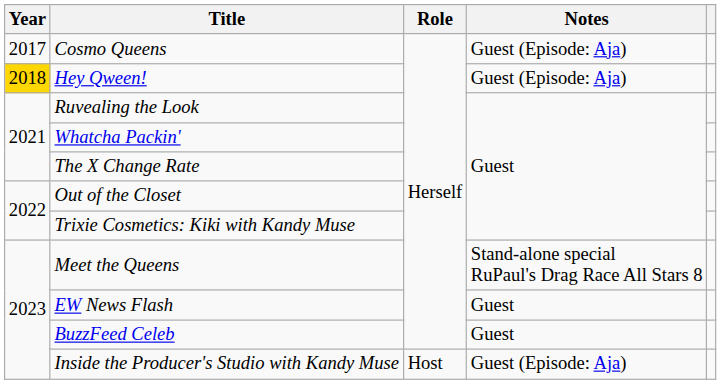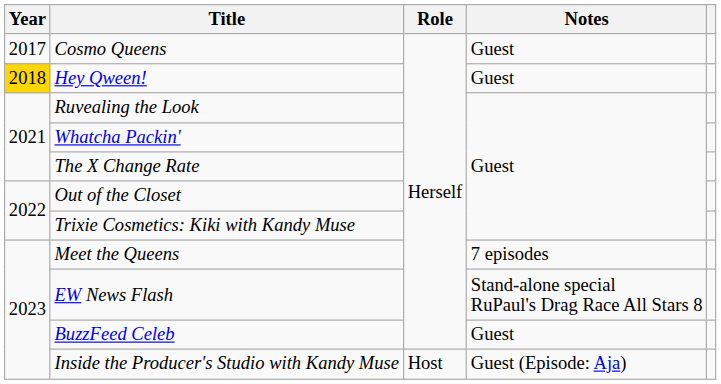 <table class="wikitable plainrowheaders sortable">
 <tr>
 <th scope="col">Year</th>
 <th scope="col">Title</th>
 <th scope="col">Role</th>
 <th scope="col">Notes</th>
 <th class="unsortable" style="text-align: center;"></th>
 </tr>
 <tr>
 <td>2017</td>
 <td><em>Cosmo Queens</em></td>
 <td rowspan="10">Herself</td>
-<td>Guest (Episode: <a href='#'>Aja</a>)</td>
+<td>Guest</td>
 <td style="text-align: center;"></td>
 </tr>
 <tr>
 <td style="background: gold;">2018</td>
 <td><em><a href='#'>Hey Qween!</a></em></td>
-<td>Guest (Episode: <a href='#'>Aja</a>)</td>
+<td>Guest</td>
 <td></td>
 </tr>
 <tr>
 <td rowspan="3">2021</td>
 <td><em>Ruvealing the Look</em></td>
 <td rowspan="5">Guest</td>
 <td style="text-align: center;"></td>
 </tr>
 <tr>
 <td><em><a href='#'>Whatcha Packin'</a></em></td>
 <td style="text-align: center;"></td>
 </tr>
 <tr>
 <td><em>The X Change Rate</em></td>
 <td style="text-align: center;"></td>
 </tr>
 <tr>
 <td rowspan="2">2022</td>
 <td><em>Out of the Closet</em></td>
 <td></td>
 </tr>
 <tr>
 <td><em>Trixie Cosmetics: Kiki with Kandy Muse</em></td>
 <td style="text-align: center;"></td>
 </tr>
 <tr>
 <td rowspan="4">2023</td>
 <td><em>Meet the Queens</em></td>
-<td>Stand-alone special<br> RuPaul's Drag Race All Stars 8</td>
+<td>7 episodes</td>
 <td></td>
 </tr>
 <tr>
 <td><em><a href='#'>EW</a> News Flash</em></td>
-<td>Guest</td>
+<td>Stand-alone special<br> RuPaul's Drag Race All Stars 8</td>
 <td></td>
 </tr>
 <tr>
 <td><em><a href='#'>BuzzFeed Celeb</a></em></td>
 <td>Guest</td>
 <td></td>
 </tr>
 <tr>
 <td><em>Inside the Producer's Studio with Kandy Muse</em></td>
 <td>Host</td>
 <td>Guest (Episode: <a href='#'>Aja</a>)</td>
 <td></td>
 </tr>
 </table>
